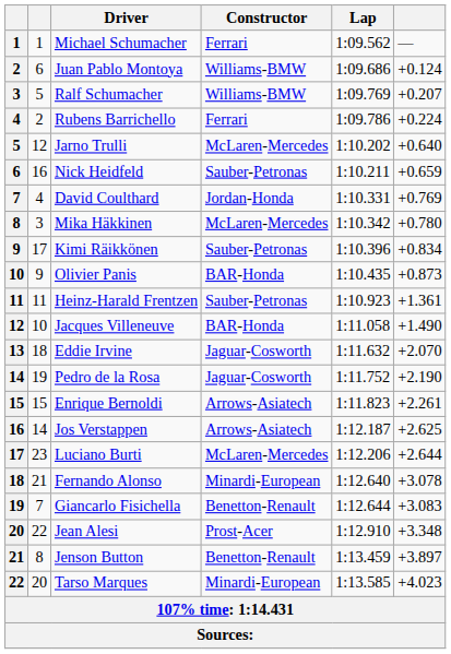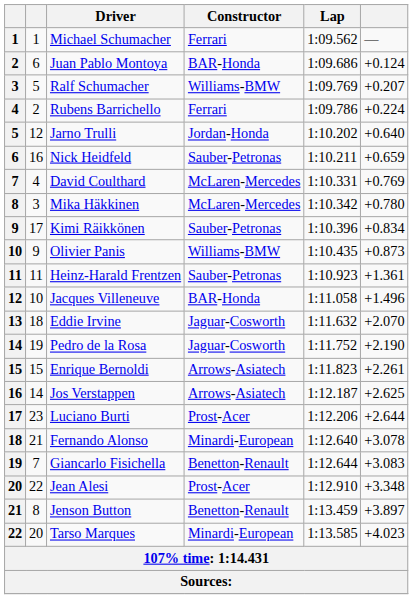 <table class="wikitable sortable" style="font-size: 85%;">
 <tr>
 <th scope="col"></th>
 <th scope="col"></th>
 <th scope="col">Driver</th>
 <th scope="col">Constructor</th>
 <th scope="col">Lap</th>
 <th scope="col"></th>
 </tr>
 <tr>
 <th scope="row">1</th>
 <td align="center">1</td>
 <td data-sort-value="SCHM"> <a href='#'>Michael Schumacher</a></td>
 <td><a href='#'>Ferrari</a></td>
 <td>1:09.562</td>
 <td>—</td>
 </tr>
 <tr>
 <th scope="row">2</th>
 <td align="center">6</td>
 <td data-sort-value="MON"> <a href='#'>Juan Pablo Montoya</a></td>
-<td><a href='#'>Williams</a>-<a href='#'>BMW</a></td>
+<td><a href='#'>BAR</a>-<a href='#'>Honda</a></td>
 <td>1:09.686</td>
 <td>+0.124</td>
 </tr>
 <tr>
 <th scope="row">3</th>
 <td align="center">5</td>
 <td data-sort-value="SCHR"> <a href='#'>Ralf Schumacher</a></td>
 <td><a href='#'>Williams</a>-<a href='#'>BMW</a></td>
 <td>1:09.769</td>
 <td>+0.207</td>
 </tr>
 <tr>
 <th scope="row">4</th>
 <td align="center">2</td>
 <td data-sort-value="BAR"> <a href='#'>Rubens Barrichello</a></td>
 <td><a href='#'>Ferrari</a></td>
 <td>1:09.786</td>
 <td>+0.224</td>
 </tr>
 <tr>
 <th scope="row">5</th>
 <td align="center">12</td>
 <td data-sort-value="TRU"> <a href='#'>Jarno Trulli</a></td>
-<td><a href='#'>McLaren</a>-<a href='#'>Mercedes</a></td>
+<td><a href='#'>Jordan</a>-<a href='#'>Honda</a></td>
 <td>1:10.202</td>
 <td>+0.640</td>
 </tr>
 <tr>
 <th scope="row">6</th>
 <td align="center">16</td>
 <td data-sort-value="HEI"> <a href='#'>Nick Heidfeld</a></td>
 <td><a href='#'>Sauber</a>-<a href='#'>Petronas</a></td>
 <td>1:10.211</td>
 <td>+0.659</td>
 </tr>
 <tr>
 <th scope="row">7</th>
 <td align="center">4</td>
 <td data-sort-value="COU"> <a href='#'>David Coulthard</a></td>
-<td><a href='#'>Jordan</a>-<a href='#'>Honda</a></td>
+<td><a href='#'>McLaren</a>-<a href='#'>Mercedes</a></td>
 <td>1:10.331</td>
 <td>+0.769</td>
 </tr>
 <tr>
 <th scope="row">8</th>
 <td align="center">3</td>
 <td data-sort-value="HAK"> <a href='#'>Mika Häkkinen</a></td>
 <td><a href='#'>McLaren</a>-<a href='#'>Mercedes</a></td>
 <td>1:10.342</td>
 <td>+0.780</td>
 </tr>
 <tr>
 <th scope="row">9</th>
 <td align="center">17</td>
 <td data-sort-value="RAI"> <a href='#'>Kimi Räikkönen</a></td>
 <td><a href='#'>Sauber</a>-<a href='#'>Petronas</a></td>
 <td>1:10.396</td>
 <td>+0.834</td>
 </tr>
 <tr>
 <th scope="row">10</th>
 <td align="center">9</td>
 <td data-sort-value="PAN"> <a href='#'>Olivier Panis</a></td>
-<td><a href='#'>BAR</a>-<a href='#'>Honda</a></td>
+<td><a href='#'>Williams</a>-<a href='#'>BMW</a></td>
 <td>1:10.435</td>
 <td>+0.873</td>
 </tr>
 <tr>
 <th scope="row">11</th>
 <td align="center">11</td>
 <td data-sort-value="FRE"> <a href='#'>Heinz-Harald Frentzen</a></td>
 <td><a href='#'>Sauber</a>-<a href='#'>Petronas</a></td>
 <td>1:10.923</td>
 <td>+1.361</td>
 </tr>
 <tr>
 <th scope="row">12</th>
 <td align="center">10</td>
 <td data-sort-value="VIL"> <a href='#'>Jacques Villeneuve</a></td>
 <td><a href='#'>BAR</a>-<a href='#'>Honda</a></td>
 <td>1:11.058</td>
-<td>+1.490</td>
+<td>+1.496</td>
 </tr>
 <tr>
 <th scope="row">13</th>
 <td align="center">18</td>
 <td data-sort-value="IRV"> <a href='#'>Eddie Irvine</a></td>
 <td><a href='#'>Jaguar</a>-<a href='#'>Cosworth</a></td>
 <td>1:11.632</td>
 <td>+2.070</td>
 </tr>
 <tr>
 <th scope="row">14</th>
 <td align="center">19</td>
 <td data-sort-value="DLR"> <a href='#'>Pedro de la Rosa</a></td>
 <td><a href='#'>Jaguar</a>-<a href='#'>Cosworth</a></td>
 <td>1:11.752</td>
 <td>+2.190</td>
 </tr>
 <tr>
 <th scope="row">15</th>
 <td align="center">15</td>
 <td data-sort-value="BER"> <a href='#'>Enrique Bernoldi</a></td>
 <td><a href='#'>Arrows</a>-<a href='#'>Asiatech</a></td>
 <td>1:11.823</td>
 <td>+2.261</td>
 </tr>
 <tr>
 <th scope="row">16</th>
 <td align="center">14</td>
 <td data-sort-value="VER"> <a href='#'>Jos Verstappen</a></td>
 <td><a href='#'>Arrows</a>-<a href='#'>Asiatech</a></td>
 <td>1:12.187</td>
 <td>+2.625</td>
 </tr>
 <tr>
 <th scope="row">17</th>
 <td align="center">23</td>
 <td data-sort-value="BUR"> <a href='#'>Luciano Burti</a></td>
-<td><a href='#'>McLaren</a>-<a href='#'>Mercedes</a></td>
+<td><a href='#'>Prost</a>-<a href='#'>Acer</a></td>
 <td>1:12.206</td>
 <td>+2.644</td>
 </tr>
 <tr>
 <th scope="row">18</th>
 <td align="center">21</td>
 <td data-sort-value="ALO"> <a href='#'>Fernando Alonso</a></td>
 <td><a href='#'>Minardi</a>-<a href='#'>European</a></td>
 <td>1:12.640</td>
 <td>+3.078</td>
 </tr>
 <tr>
 <th scope="row">19</th>
 <td align="center">7</td>
 <td data-sort-value="FIS"> <a href='#'>Giancarlo Fisichella</a></td>
 <td><a href='#'>Benetton</a>-<a href='#'>Renault</a></td>
 <td>1:12.644</td>
 <td>+3.083</td>
 </tr>
 <tr>
 <th scope="row">20</th>
 <td align="center">22</td>
 <td data-sort-value="ALE"> <a href='#'>Jean Alesi</a></td>
 <td><a href='#'>Prost</a>-<a href='#'>Acer</a></td>
 <td>1:12.910</td>
 <td>+3.348</td>
 </tr>
 <tr>
 <th scope="row">21</th>
 <td align="center">8</td>
 <td data-sort-value="BUT"> <a href='#'>Jenson Button</a></td>
 <td><a href='#'>Benetton</a>-<a href='#'>Renault</a></td>
 <td>1:13.459</td>
 <td>+3.897</td>
 </tr>
 <tr>
 <th scope="row">22</th>
 <td align="center">20</td>
 <td data-sort-value="MAR"> <a href='#'>Tarso Marques</a></td>
 <td><a href='#'>Minardi</a>-<a href='#'>European</a></td>
 <td>1:13.585</td>
 <td>+4.023</td>
 </tr>
 <tr class="sortbottom">
 <th colspan="6"><a href='#'>107% time</a>: 1:14.431</th>
 </tr>
 <tr class="sortbottom">
 <th colspan="6">Sources:</th>
 </tr>
 <tr>
 </tr>
 </table>
